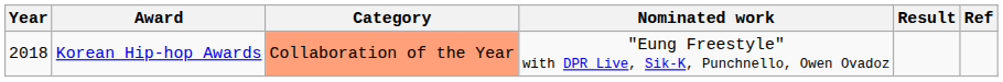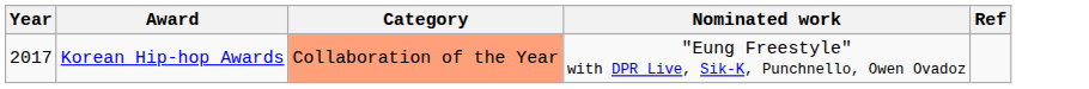 <table class="wikitable plainrowheaders" style="text-align:center;">
 <tr>
 <th>Year</th>
 <th>Award</th>
 <th>Category</th>
 <th>Nominated work</th>
-<th>Result</th>
 <th>Ref</th>
 </tr>
 <tr>
-<td>2018</td>
+<td>2017</td>
 <td><a href='#'>Korean Hip-hop Awards</a></td>
 <td style="background: lightsalmon;">Collaboration of the Year</td>
 <td>"Eung Freestyle"<br><small>with <a href='#'>DPR Live</a>, <a href='#'>Sik-K</a>, Punchnello, Owen Ovadoz</small></td>
 <td></td>
-<td></td>
 </tr>
 </table>
